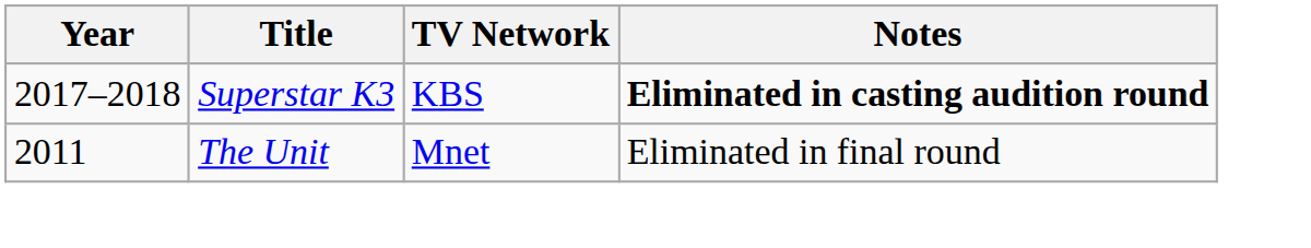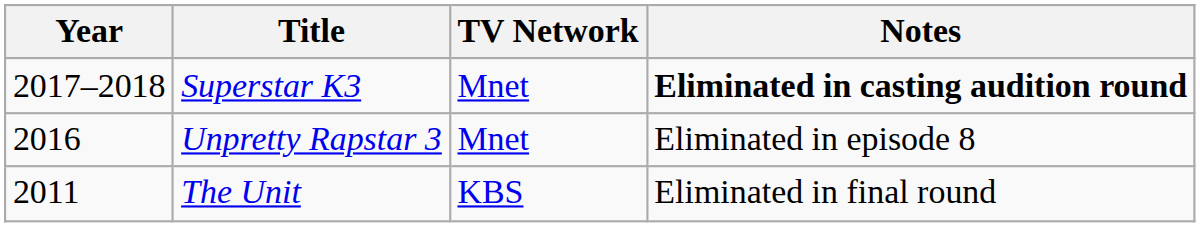 <table class="wikitable">
 <tr>
 <th>Year</th>
 <th>Title</th>
 <th>TV Network</th>
 <th>Notes</th>
 </tr>
 <tr>
 <td>2017–2018</td>
 <td><em><a href='#'>Superstar K3</a></em></td>
-<td><a href='#'>KBS</a></td>
+<td><a href='#'>Mnet</a></td>
 <td><strong>Eliminated in casting audition round</strong></td>
+</tr>
+<tr>
+<td>2016</td>
+<td><em><a href='#'>Unpretty Rapstar 3</a></em></td>
+<td><a href='#'>Mnet</a></td>
+<td>Eliminated in episode 8</td>
 </tr>
 <tr>
 <td>2011</td>
 <td><em><a href='#'>The Unit</a></em></td>
-<td><a href='#'>Mnet</a></td>
+<td><a href='#'>KBS</a></td>
 <td>Eliminated in final round</td>
 </tr>
 </table>
